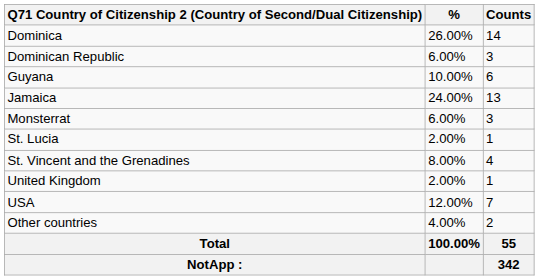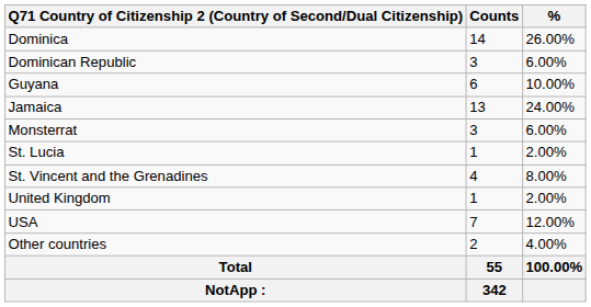 <table class="wikitable sortable">
 <tr>
 <th>Q71 Country of Citizenship 2 (Country of Second/Dual Citizenship)</th>
+<th>Counts</th>
 <th>%</th>
-<th>Counts</th>
 </tr>
 <tr>
 <td>Dominica</td>
+<td>14</td>
 <td>26.00%</td>
-<td>14</td>
 </tr>
 <tr>
 <td>Dominican Republic</td>
+<td>3</td>
 <td>6.00%</td>
-<td>3</td>
 </tr>
 <tr>
 <td>Guyana</td>
+<td>6</td>
 <td>10.00%</td>
-<td>6</td>
 </tr>
 <tr>
 <td>Jamaica</td>
+<td>13</td>
 <td>24.00%</td>
-<td>13</td>
 </tr>
 <tr>
 <td>Monsterrat</td>
+<td>3</td>
 <td>6.00%</td>
-<td>3</td>
 </tr>
 <tr>
 <td>St. Lucia</td>
+<td>1</td>
 <td>2.00%</td>
-<td>1</td>
 </tr>
 <tr>
 <td>St. Vincent and the Grenadines</td>
+<td>4</td>
 <td>8.00%</td>
-<td>4</td>
 </tr>
 <tr>
 <td>United Kingdom</td>
+<td>1</td>
 <td>2.00%</td>
-<td>1</td>
 </tr>
 <tr>
 <td>USA</td>
+<td>7</td>
 <td>12.00%</td>
-<td>7</td>
 </tr>
 <tr>
 <td>Other countries</td>
+<td>2</td>
 <td>4.00%</td>
-<td>2</td>
 </tr>
 <tr>
 <th>Total</th>
+<th>55</th>
 <th>100.00%</th>
-<th>55</th>
 </tr>
 <tr>
 <th>NotApp :</th>
+<th>342</th>
 <th></th>
-<th>342</th>
 </tr>
 </table>
